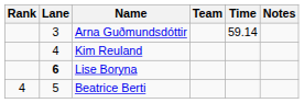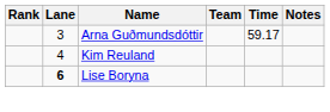 <table class="wikitable sortable" style="text-align:center">
 <tr>
 <th>Rank</th>
 <th>Lane</th>
 <th>Name</th>
 <th>Team</th>
 <th>Time</th>
 <th>Notes</th>
 </tr>
 <tr>
 <td></td>
 <td>3</td>
 <td align="left"><a href='#'>Arna Guðmundsdóttir</a></td>
 <td align=left></td>
-<td>59.14</td>
+<td>59.17</td>
 <td></td>
 </tr>
 <tr>
 <td></td>
 <td>4</td>
 <td align="left"><a href='#'>Kim Reuland</a></td>
 <td align=left></td>
 <td></td>
 <td></td>
 </tr>
 <tr>
 <td></td>
 <td><strong>6</strong></td>
 <td align="left"><a href='#'>Lise Boryna</a></td>
 <td align=left></td>
 <td></td>
 <td></td>
 </tr>
-<tr>
-<td>4</td>
-<td>5</td>
-<td align="left"><a href='#'>Beatrice Berti</a></td>
-<td align=left></td>
-<td></td>
-<td></td>
-</tr>
 </table>
